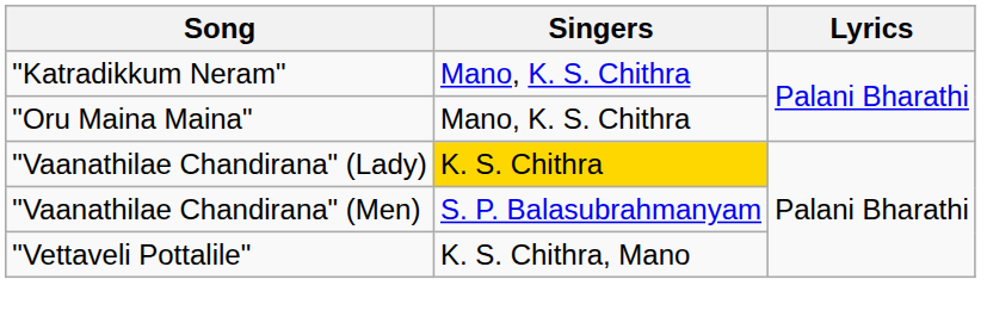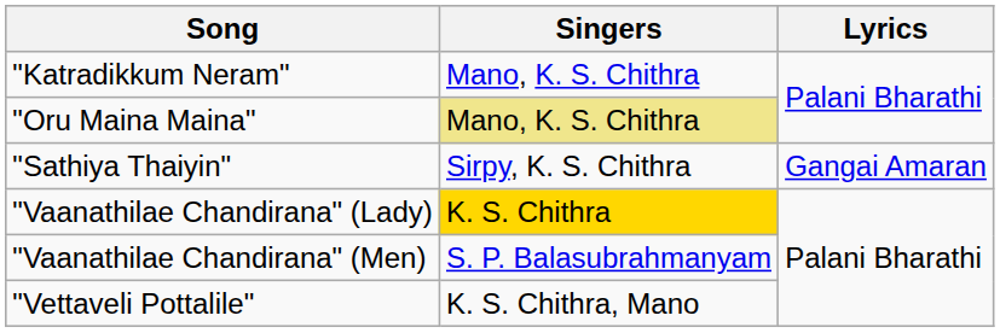 <table class="wikitable" style="font-size:95%;">
 <tr>
 <th>Song</th>
 <th>Singers</th>
 <th>Lyrics</th>
 </tr>
 <tr>
 <td>"Katradikkum Neram"</td>
 <td><a href='#'>Mano</a>, <a href='#'>K. S. Chithra</a></td>
 <td rowspan=2><a href='#'>Palani Bharathi</a></td>
 </tr>
 <tr>
 <td>"Oru Maina Maina"</td>
-<td>Mano, K. S. Chithra</td>
+<td style="background: khaki;">Mano, K. S. Chithra</td>
+</tr>
+<tr>
+<td>"Sathiya Thaiyin"</td>
+<td><a href='#'>Sirpy</a>, K. S. Chithra</td>
+<td><a href='#'>Gangai Amaran</a></td>
 </tr>
 <tr>
 <td>"Vaanathilae Chandirana" (Lady)</td>
 <td style="background: gold;">K. S. Chithra</td>
 <td rowspan=3>Palani Bharathi</td>
 </tr>
 <tr>
 <td>"Vaanathilae Chandirana" (Men)</td>
 <td><a href='#'>S. P. Balasubrahmanyam</a></td>
 </tr>
 <tr>
 <td>"Vettaveli Pottalile"</td>
 <td>K. S. Chithra, Mano</td>
 </tr>
 </table>
